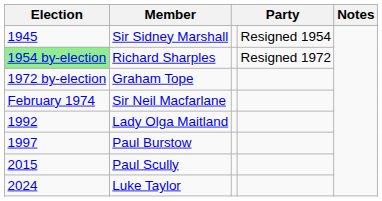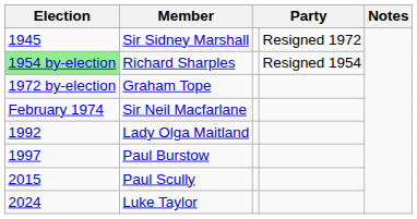 <table class="wikitable">
 <tr>
 <th>Election</th>
 <th>Member</th>
 <th colspan="2">Party</th>
 <th>Notes</th>
 </tr>
 <tr>
 <td><a href='#'>1945</a></td>
 <td><a href='#'>Sir Sidney Marshall</a></td>
 <td></td>
-<td>Resigned 1954</td>
+<td>Resigned 1972</td>
 </tr>
 <tr>
 <td style="background: lightgreen;"><a href='#'>1954 by-election</a></td>
 <td><a href='#'>Richard Sharples</a></td>
 <td></td>
-<td>Resigned 1972</td>
+<td>Resigned 1954</td>
 </tr>
 <tr>
 <td><a href='#'>1972 by-election</a></td>
 <td><a href='#'>Graham Tope</a></td>
 <td></td>
 <td></td>
 </tr>
 <tr>
 <td><a href='#'>February 1974</a></td>
 <td><a href='#'>Sir Neil Macfarlane</a></td>
 <td></td>
 <td></td>
 </tr>
 <tr>
 <td><a href='#'>1992</a></td>
 <td><a href='#'>Lady Olga Maitland</a></td>
 <td></td>
 <td></td>
 </tr>
 <tr>
 <td><a href='#'>1997</a></td>
 <td><a href='#'>Paul Burstow</a></td>
 <td></td>
 <td></td>
 </tr>
 <tr>
 <td><a href='#'>2015</a></td>
 <td><a href='#'>Paul Scully</a></td>
 <td></td>
 <td></td>
 </tr>
 <tr>
 <td><a href='#'>2024</a></td>
 <td><a href='#'>Luke Taylor</a></td>
 <td></td>
 <td></td>
 </tr>
 </table>
